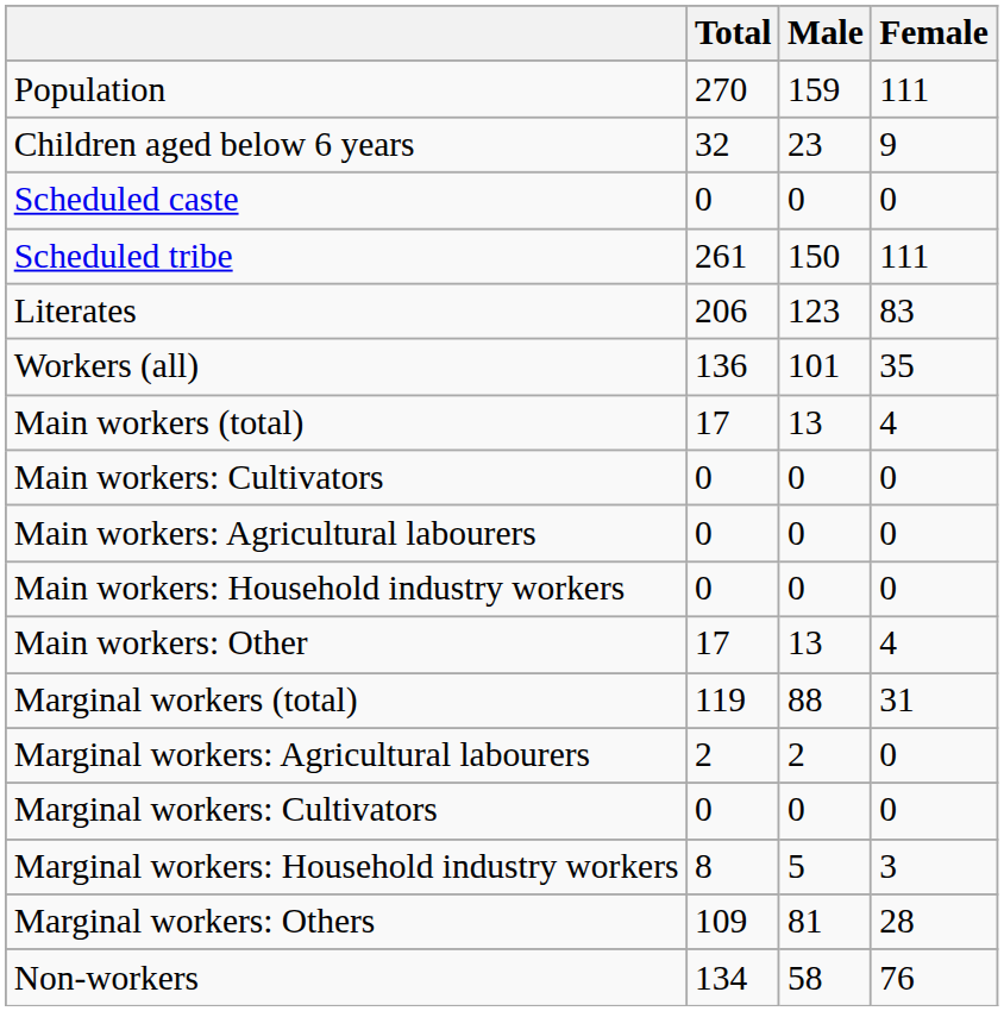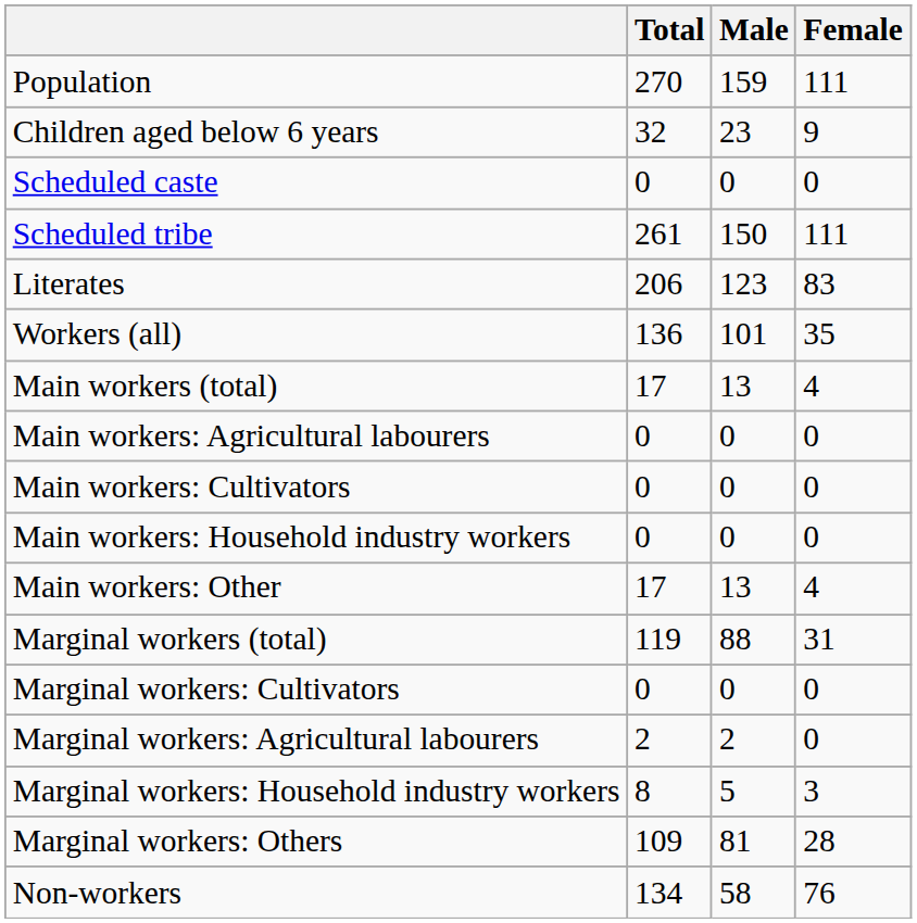 <table class="wikitable sortable">
 <tr>
 <th></th>
 <th>Total</th>
 <th>Male</th>
 <th>Female</th>
 </tr>
 <tr>
 <td>Population</td>
 <td>270</td>
 <td>159</td>
 <td>111</td>
 </tr>
 <tr>
 <td>Children aged below 6 years</td>
 <td>32</td>
 <td>23</td>
 <td>9</td>
 </tr>
 <tr>
 <td><a href='#'>Scheduled caste</a></td>
 <td>0</td>
 <td>0</td>
 <td>0</td>
 </tr>
 <tr>
 <td><a href='#'>Scheduled tribe</a></td>
 <td>261</td>
 <td>150</td>
 <td>111</td>
 </tr>
 <tr>
 <td>Literates</td>
 <td>206</td>
 <td>123</td>
 <td>83</td>
 </tr>
 <tr>
 <td>Workers (all)</td>
 <td>136</td>
 <td>101</td>
 <td>35</td>
 </tr>
 <tr>
 <td>Main workers (total)</td>
 <td>17</td>
 <td>13</td>
 <td>4</td>
 </tr>
 <tr>
-<td>Main workers: Cultivators</td>
+<td>Main workers: Agricultural labourers</td>
 <td>0</td>
 <td>0</td>
 <td>0</td>
 </tr>
 <tr>
-<td>Main workers: Agricultural labourers</td>
+<td>Main workers: Cultivators</td>
 <td>0</td>
 <td>0</td>
 <td>0</td>
 </tr>
 <tr>
 <td>Main workers: Household industry workers</td>
 <td>0</td>
 <td>0</td>
 <td>0</td>
 </tr>
 <tr>
 <td>Main workers: Other</td>
 <td>17</td>
 <td>13</td>
 <td>4</td>
 </tr>
 <tr>
 <td>Marginal workers (total)</td>
 <td>119</td>
 <td>88</td>
 <td>31</td>
 </tr>
 <tr>
+<td>Marginal workers: Cultivators</td>
+<td>0</td>
+<td>0</td>
+<td>0</td>
+</tr>
+<tr>
 <td>Marginal workers: Agricultural labourers</td>
 <td>2</td>
 <td>2</td>
-<td>0</td>
-</tr>
-<tr>
-<td>Marginal workers: Cultivators</td>
-<td>0</td>
-<td>0</td>
 <td>0</td>
 </tr>
 <tr>
 <td>Marginal workers: Household industry workers</td>
 <td>8</td>
 <td>5</td>
 <td>3</td>
 </tr>
 <tr>
 <td>Marginal workers: Others</td>
 <td>109</td>
 <td>81</td>
 <td>28</td>
 </tr>
 <tr>
 <td>Non-workers</td>
 <td>134</td>
 <td>58</td>
 <td>76</td>
 </tr>
 </table>
